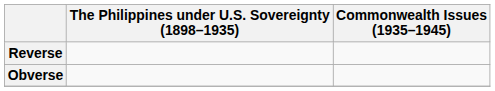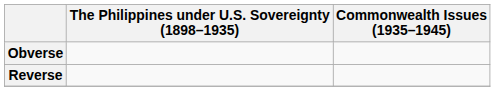 <table class="wikitable">
 <tr>
 <th></th>
 <th>The Philippines under U.S. Sovereignty<br>(1898–1935)</th>
 <th>Commonwealth Issues<br>(1935–1945)</th>
 </tr>
 <tr>
-<th>Reverse</th>
+<th>Obverse</th>
 <td></td>
 <td></td>
 </tr>
 <tr>
-<th>Obverse</th>
+<th>Reverse</th>
 <td></td>
 <td></td>
 </tr>
 <tr>
 </tr>
 </table>
